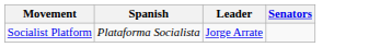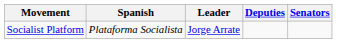 <table class="wikitable" style="font-size:100%">
 <tr>
 <th>Movement</th>
 <th>Spanish</th>
 <th>Leader</th>
+<th><a href='#'>Deputies</a></th>
 <th><a href='#'>Senators</a></th>
 </tr>
 <tr>
 <td><a href='#'>Socialist Platform</a></td>
 <td><em>Plataforma Socialista</em></td>
 <td><a href='#'>Jorge Arrate</a></td>
 <td></td>
+<td></td>
 </tr>
 </table>
